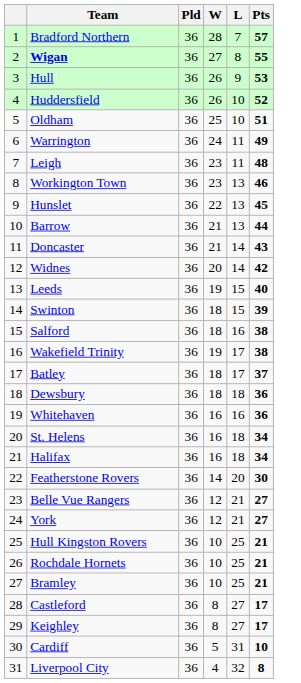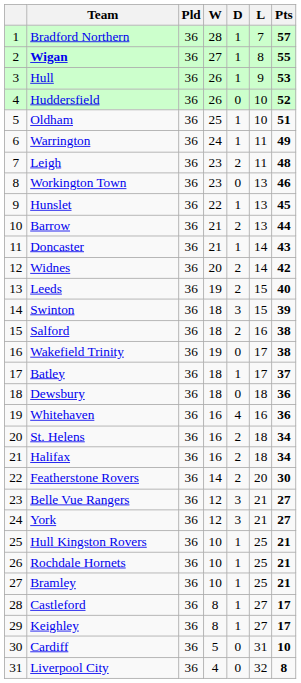 <table class="wikitable" style="text-align:center;">
 <tr>
 <th style="width:20px;" abbr="Position"></th>
 <th width=175>Team</th>
 <th style="width:20px;" abbr="Played">Pld</th>
 <th style="width:20px;" abbr="Won">W</th>
+<th style="width:20px;" abbr="Drawn">D</th>
 <th style="width:20px;" abbr="Lost">L</th>
 <th style="width:20px;" abbr="Points">Pts</th>
 </tr>
 <tr style="background:#cfc;">
 <td>1</td>
 <td style="text-align:left;"><a href='#'>Bradford Northern</a></td>
 <td>36</td>
 <td>28</td>
+<td>1</td>
 <td>7</td>
 <td><strong>57</strong></td>
 </tr>
 <tr style="background:#cfc;">
 <td>2</td>
 <td style="text-align:left;"><strong><a href='#'>Wigan</a></strong></td>
 <td>36</td>
 <td>27</td>
+<td>1</td>
 <td>8</td>
 <td><strong>55</strong></td>
 </tr>
 <tr style="background:#cfc;">
 <td>3</td>
 <td style="text-align:left;"><a href='#'>Hull</a></td>
 <td>36</td>
 <td>26</td>
+<td>1</td>
 <td>9</td>
 <td><strong>53</strong></td>
 </tr>
 <tr style="background:#cfc;">
 <td>4</td>
 <td style="text-align:left;"><a href='#'>Huddersfield</a></td>
 <td>36</td>
 <td>26</td>
+<td>0</td>
 <td>10</td>
 <td><strong>52</strong></td>
 </tr>
 <tr>
 <td>5</td>
 <td style="text-align:left;"><a href='#'>Oldham</a></td>
 <td>36</td>
 <td>25</td>
+<td>1</td>
 <td>10</td>
 <td><strong>51</strong></td>
 </tr>
 <tr>
 <td>6</td>
 <td style="text-align:left;"><a href='#'>Warrington</a></td>
 <td>36</td>
 <td>24</td>
+<td>1</td>
 <td>11</td>
 <td><strong>49</strong></td>
 </tr>
 <tr>
 <td>7</td>
 <td style="text-align:left;"><a href='#'>Leigh</a></td>
 <td>36</td>
 <td>23</td>
+<td>2</td>
 <td>11</td>
 <td><strong>48</strong></td>
 </tr>
 <tr>
 <td>8</td>
 <td style="text-align:left;"><a href='#'>Workington Town</a></td>
 <td>36</td>
 <td>23</td>
+<td>0</td>
 <td>13</td>
 <td><strong>46</strong></td>
 </tr>
 <tr>
 <td>9</td>
 <td style="text-align:left;"><a href='#'>Hunslet</a></td>
 <td>36</td>
 <td>22</td>
+<td>1</td>
 <td>13</td>
 <td><strong>45</strong></td>
 </tr>
 <tr>
 <td>10</td>
 <td style="text-align:left;"><a href='#'>Barrow</a></td>
 <td>36</td>
 <td>21</td>
+<td>2</td>
 <td>13</td>
 <td><strong>44</strong></td>
 </tr>
 <tr>
 <td>11</td>
 <td style="text-align:left;"><a href='#'>Doncaster</a></td>
 <td>36</td>
 <td>21</td>
+<td>1</td>
 <td>14</td>
 <td><strong>43</strong></td>
 </tr>
 <tr>
 <td>12</td>
 <td style="text-align:left;"><a href='#'>Widnes</a></td>
 <td>36</td>
 <td>20</td>
+<td>2</td>
 <td>14</td>
 <td><strong>42</strong></td>
 </tr>
 <tr>
 <td>13</td>
 <td style="text-align:left;"><a href='#'>Leeds</a></td>
 <td>36</td>
 <td>19</td>
+<td>2</td>
 <td>15</td>
 <td><strong>40</strong></td>
 </tr>
 <tr>
 <td>14</td>
 <td style="text-align:left;"><a href='#'>Swinton</a></td>
 <td>36</td>
 <td>18</td>
+<td>3</td>
 <td>15</td>
 <td><strong>39</strong></td>
 </tr>
 <tr>
 <td>15</td>
 <td style="text-align:left;"><a href='#'>Salford</a></td>
 <td>36</td>
 <td>18</td>
+<td>2</td>
 <td>16</td>
 <td><strong>38</strong></td>
 </tr>
 <tr>
 <td>16</td>
 <td style="text-align:left;"><a href='#'>Wakefield Trinity</a></td>
 <td>36</td>
 <td>19</td>
+<td>0</td>
 <td>17</td>
 <td><strong>38</strong></td>
 </tr>
 <tr>
 <td>17</td>
 <td style="text-align:left;"><a href='#'>Batley</a></td>
 <td>36</td>
 <td>18</td>
+<td>1</td>
 <td>17</td>
 <td><strong>37</strong></td>
 </tr>
 <tr>
 <td>18</td>
 <td style="text-align:left;"><a href='#'>Dewsbury</a></td>
 <td>36</td>
 <td>18</td>
+<td>0</td>
 <td>18</td>
 <td><strong>36</strong></td>
 </tr>
 <tr>
 <td>19</td>
 <td style="text-align:left;"><a href='#'>Whitehaven</a></td>
 <td>36</td>
 <td>16</td>
+<td>4</td>
 <td>16</td>
 <td><strong>36</strong></td>
 </tr>
 <tr>
 <td>20</td>
 <td style="text-align:left;"><a href='#'>St. Helens</a></td>
 <td>36</td>
 <td>16</td>
+<td>2</td>
 <td>18</td>
 <td><strong>34</strong></td>
 </tr>
 <tr>
 <td>21</td>
 <td style="text-align:left;"><a href='#'>Halifax</a></td>
 <td>36</td>
 <td>16</td>
+<td>2</td>
 <td>18</td>
 <td><strong>34</strong></td>
 </tr>
 <tr>
 <td>22</td>
 <td style="text-align:left;"><a href='#'>Featherstone Rovers</a></td>
 <td>36</td>
 <td>14</td>
+<td>2</td>
 <td>20</td>
 <td><strong>30</strong></td>
 </tr>
 <tr>
 <td>23</td>
 <td style="text-align:left;"><a href='#'>Belle Vue Rangers</a></td>
 <td>36</td>
 <td>12</td>
+<td>3</td>
 <td>21</td>
 <td><strong>27</strong></td>
 </tr>
 <tr>
 <td>24</td>
 <td style="text-align:left;"><a href='#'>York</a></td>
 <td>36</td>
 <td>12</td>
+<td>3</td>
 <td>21</td>
 <td><strong>27</strong></td>
 </tr>
 <tr>
 <td>25</td>
 <td style="text-align:left;"><a href='#'>Hull Kingston Rovers</a></td>
 <td>36</td>
 <td>10</td>
+<td>1</td>
 <td>25</td>
 <td><strong>21</strong></td>
 </tr>
 <tr>
 <td>26</td>
 <td style="text-align:left;"><a href='#'>Rochdale Hornets</a></td>
 <td>36</td>
 <td>10</td>
+<td>1</td>
 <td>25</td>
 <td><strong>21</strong></td>
 </tr>
 <tr>
 <td>27</td>
 <td style="text-align:left;"><a href='#'>Bramley</a></td>
 <td>36</td>
 <td>10</td>
+<td>1</td>
 <td>25</td>
 <td><strong>21</strong></td>
 </tr>
 <tr>
 <td>28</td>
 <td style="text-align:left;"><a href='#'>Castleford</a></td>
 <td>36</td>
 <td>8</td>
+<td>1</td>
 <td>27</td>
 <td><strong>17</strong></td>
 </tr>
 <tr>
 <td>29</td>
 <td style="text-align:left;"><a href='#'>Keighley</a></td>
 <td>36</td>
 <td>8</td>
+<td>1</td>
 <td>27</td>
 <td><strong>17</strong></td>
 </tr>
 <tr>
 <td>30</td>
 <td style="text-align:left;"><a href='#'>Cardiff</a></td>
 <td>36</td>
 <td>5</td>
+<td>0</td>
 <td>31</td>
 <td><strong>10</strong></td>
 </tr>
 <tr>
 <td>31</td>
 <td style="text-align:left;"><a href='#'>Liverpool City</a></td>
 <td>36</td>
 <td>4</td>
+<td>0</td>
 <td>32</td>
 <td><strong>8</strong></td>
 </tr>
 </table>
